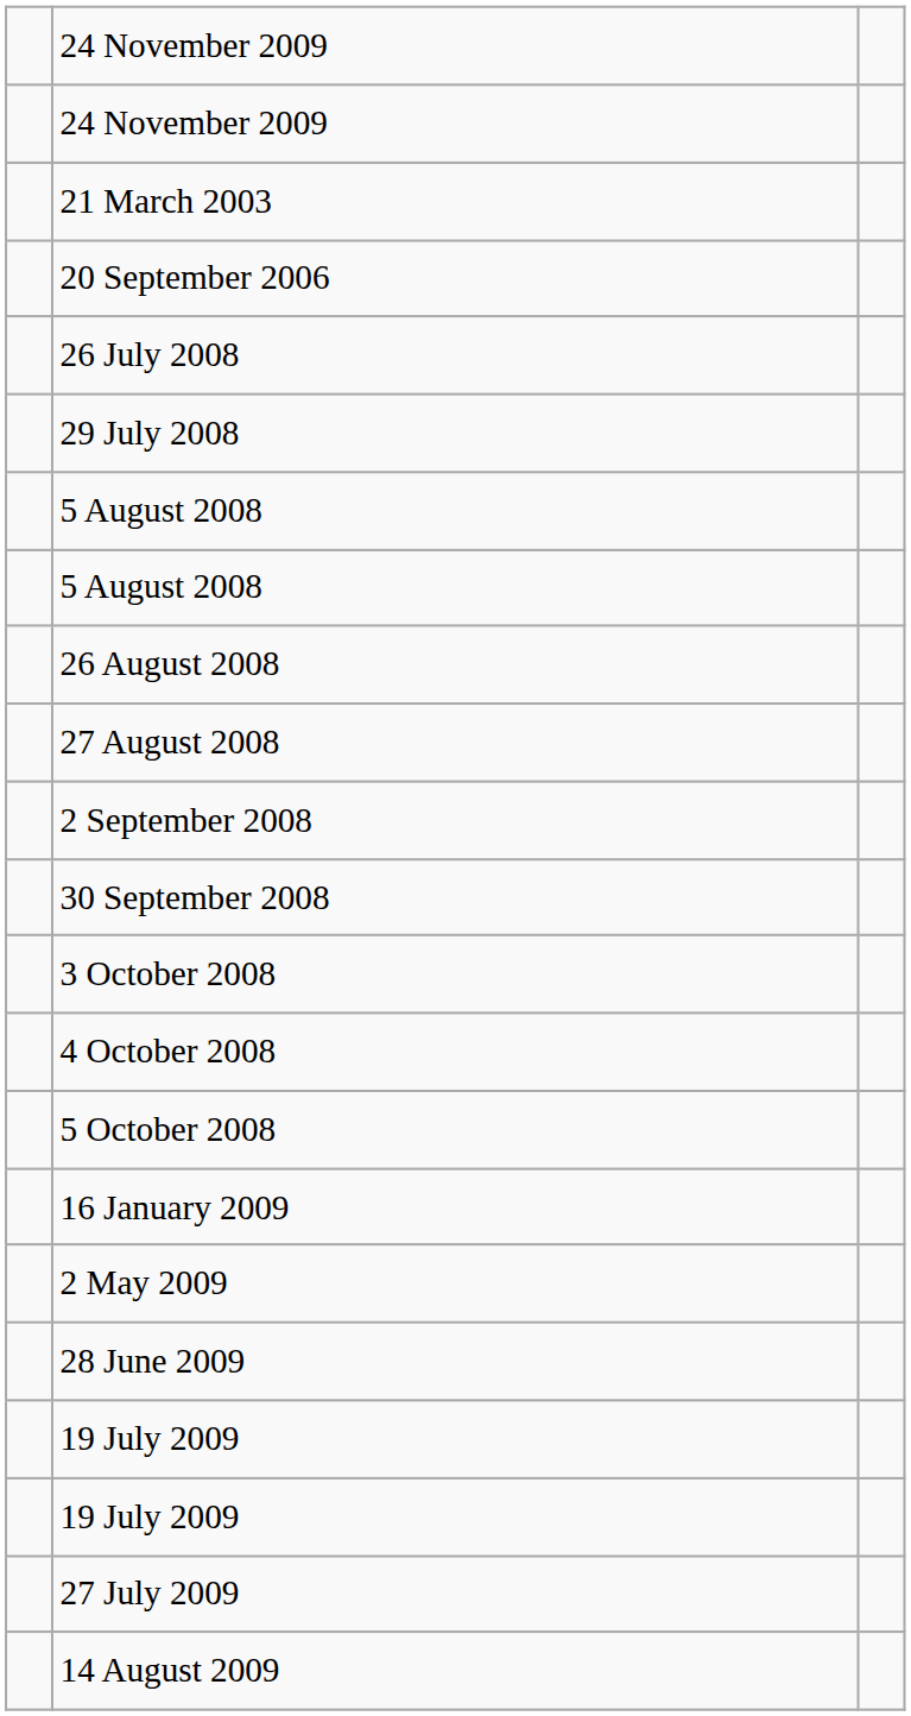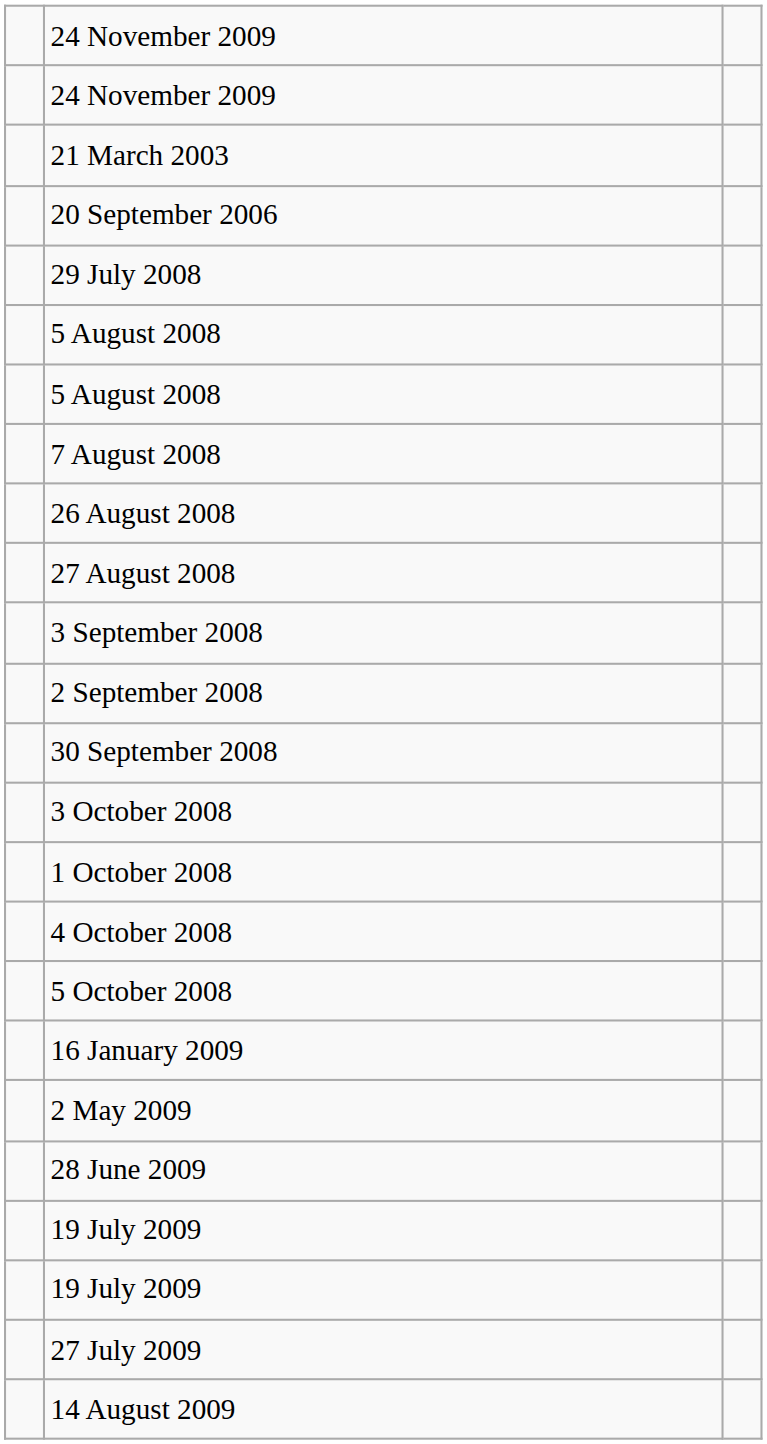 <table class="wikitable" style="font-size: 89%; float: left; width: 26em; margin-right: 1em; height: 700px">
 <tr>
 <td></td>
 <td>24 November 2009</td>
 <td></td>
 </tr>
 <tr>
 <td></td>
 <td>24 November 2009</td>
 <td></td>
 </tr>
 <tr>
 <td></td>
 <td>21 March 2003</td>
 <td></td>
 </tr>
 <tr>
 <td></td>
 <td>20 September 2006</td>
 <td></td>
 </tr>
 <tr>
 <td></td>
-<td>26 July 2008</td>
-<td></td>
-</tr>
-<tr>
-<td></td>
 <td>29 July 2008</td>
 <td></td>
 </tr>
 <tr>
 <td></td>
 <td>5 August 2008</td>
 <td></td>
 </tr>
 <tr>
 <td></td>
 <td>5 August 2008</td>
 <td></td>
 </tr>
 <tr>
 <td></td>
+<td>7 August 2008</td>
+<td></td>
+</tr>
+<tr>
+<td></td>
 <td>26 August 2008</td>
 <td></td>
 </tr>
 <tr>
 <td></td>
 <td>27 August 2008</td>
+<td></td>
+</tr>
+<tr>
+<td></td>
+<td>3 September 2008</td>
 <td></td>
 </tr>
 <tr>
 <td></td>
 <td>2 September 2008</td>
 <td></td>
 </tr>
 <tr>
 <td></td>
 <td>30 September 2008</td>
 <td></td>
 </tr>
 <tr>
 <td></td>
 <td>3 October 2008</td>
+<td></td>
+</tr>
+<tr>
+<td></td>
+<td>1 October 2008</td>
 <td></td>
 </tr>
 <tr>
 <td></td>
 <td>4 October 2008</td>
 <td></td>
 </tr>
 <tr>
 <td></td>
 <td>5 October 2008</td>
 <td></td>
 </tr>
 <tr>
 <td></td>
 <td>16 January 2009</td>
 <td></td>
 </tr>
 <tr>
 <td></td>
 <td>2 May 2009</td>
 <td></td>
 </tr>
 <tr>
 <td></td>
 <td>28 June 2009</td>
 <td></td>
 </tr>
 <tr>
 <td></td>
 <td>19 July 2009</td>
 <td></td>
 </tr>
 <tr>
 <td></td>
 <td>19 July 2009</td>
 <td></td>
 </tr>
 <tr>
 <td></td>
 <td>27 July 2009</td>
 <td></td>
 </tr>
 <tr>
 <td></td>
 <td>14 August 2009</td>
 <td></td>
 </tr>
 </table>
